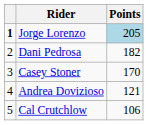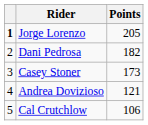 <table class="wikitable" style="font-size: 95%;">
 <tr>
 <th></th>
 <th>Rider</th>
 <th>Points</th>
 </tr>
 <tr>
 <td align=center><strong>1</strong></td>
 <td> <a href='#'>Jorge Lorenzo</a></td>
-<td align=right style="background: lightblue;">205</td>
+<td align=right>205</td>
 </tr>
 <tr>
 <td align=center>2</td>
 <td> <a href='#'>Dani Pedrosa</a></td>
 <td align=right>182</td>
 </tr>
 <tr>
 <td align=center>3</td>
 <td> <a href='#'>Casey Stoner</a></td>
-<td align=right>170</td>
+<td align=right>173</td>
 </tr>
 <tr>
 <td align=center>4</td>
 <td> <a href='#'>Andrea Dovizioso</a></td>
 <td align=right>121</td>
 </tr>
 <tr>
 <td align=center>5</td>
 <td> <a href='#'>Cal Crutchlow</a></td>
 <td align=right>106</td>
 </tr>
 </table>
